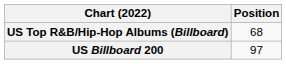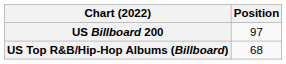 <table class="wikitable sortable plainrowheaders" style="text-align:center">
 <tr>
 <th scope="col">Chart (2022)</th>
 <th scope="col">Position</th>
 </tr>
 <tr>
+<th scope="row">US <em>Billboard</em> 200</th>
+<td>97</td>
+</tr>
+<tr>
 <th scope="row">US Top R&B/Hip-Hop Albums (<em>Billboard</em>)</th>
 <td>68</td>
 </tr>
-<tr>
-<th scope="row">US <em>Billboard</em> 200</th>
-<td>97</td>
-</tr>
 </table>
